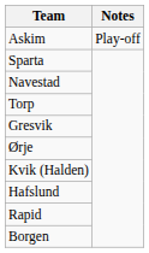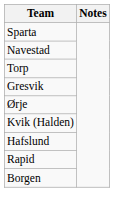 <table class="wikitable">
 <tr>
 <th>Team</th>
 <th>Notes</th>
-</tr>
-<tr>
-<td>Askim</td>
-<td>Play-off</td>
 </tr>
 <tr>
 <td>Sparta</td>
 </tr>
 <tr>
 <td>Navestad</td>
 </tr>
 <tr>
 <td>Torp</td>
 </tr>
 <tr>
 <td>Gresvik</td>
 </tr>
 <tr>
 <td>Ørje</td>
 </tr>
 <tr>
 <td>Kvik (Halden)</td>
 </tr>
 <tr>
 <td>Hafslund</td>
 </tr>
 <tr>
 <td>Rapid</td>
 </tr>
 <tr>
 <td>Borgen</td>
 </tr>
 </table>
